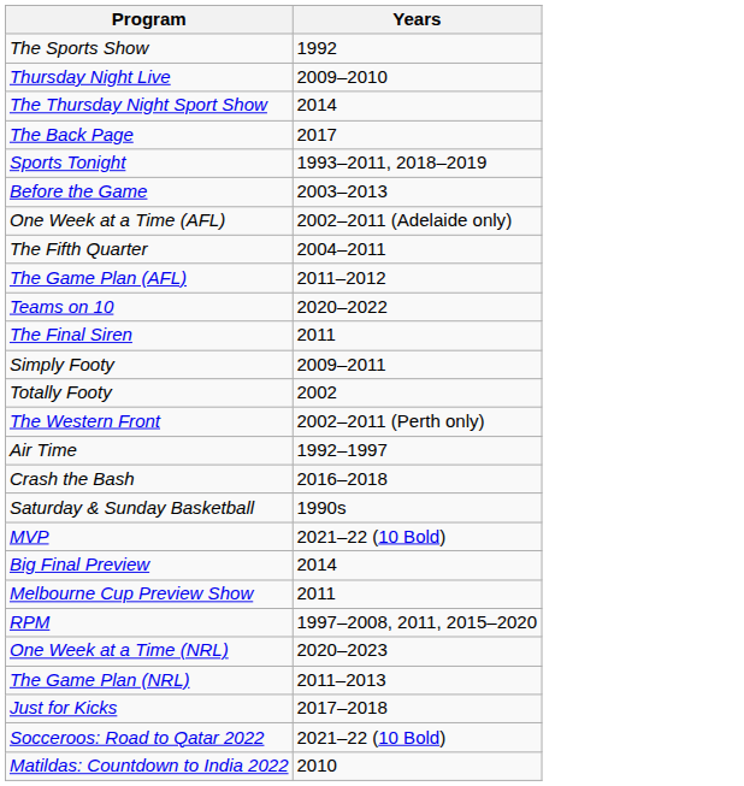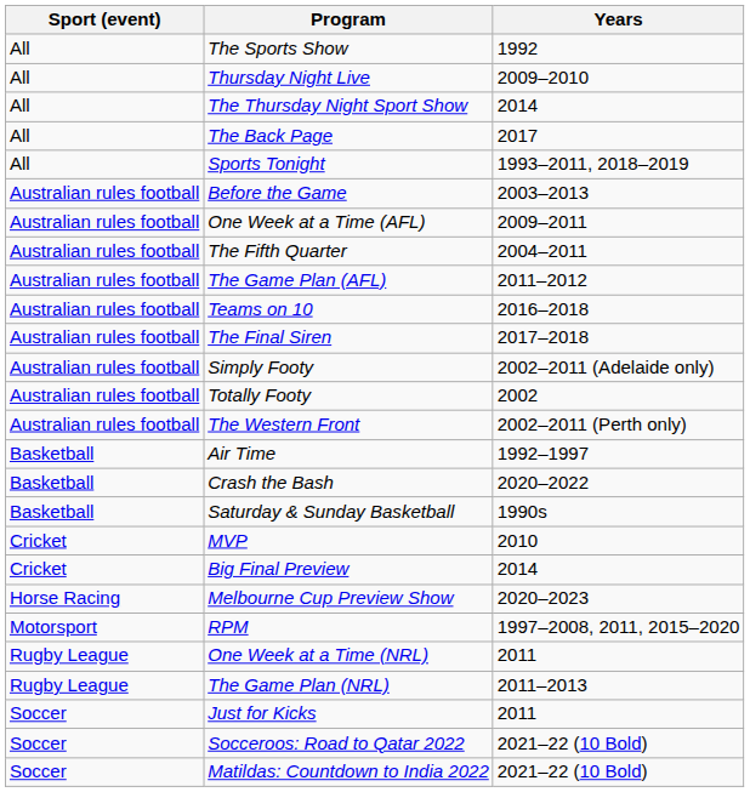 <table class="wikitable">
 <tr>
+<th>Sport (event)</th>
 <th>Program</th>
 <th>Years</th>
 </tr>
 <tr>
+<td>All</td>
 <td><em>The Sports Show</em></td>
 <td>1992</td>
 </tr>
 <tr>
+<td>All</td>
 <td><em><a href='#'>Thursday Night Live</a></em></td>
 <td>2009–2010</td>
 </tr>
 <tr>
+<td>All</td>
 <td><em><a href='#'>The Thursday Night Sport Show</a></em></td>
 <td>2014</td>
 </tr>
 <tr>
+<td>All</td>
 <td><em><a href='#'>The Back Page</a></em></td>
 <td>2017</td>
 </tr>
 <tr>
+<td>All</td>
 <td><em><a href='#'>Sports Tonight</a></em></td>
 <td>1993–2011, 2018–2019</td>
 </tr>
 <tr>
+<td><a href='#'>Australian rules football</a></td>
 <td><em><a href='#'>Before the Game</a></em></td>
 <td>2003–2013</td>
 </tr>
 <tr>
+<td><a href='#'>Australian rules football</a></td>
 <td><em>One Week at a Time (AFL)</em></td>
-<td>2002–2011 (Adelaide only)</td>
+<td>2009–2011</td>
 </tr>
 <tr>
+<td><a href='#'>Australian rules football</a></td>
 <td><em>The Fifth Quarter</em></td>
 <td>2004–2011</td>
 </tr>
 <tr>
+<td><a href='#'>Australian rules football</a></td>
 <td><em><a href='#'>The Game Plan (AFL)</a></em></td>
 <td>2011–2012</td>
 </tr>
 <tr>
+<td><a href='#'>Australian rules football</a></td>
 <td><em><a href='#'>Teams on 10</a> </em></td>
-<td>2020–2022</td>
+<td>2016–2018</td>
 </tr>
 <tr>
+<td><a href='#'>Australian rules football</a></td>
 <td><em><a href='#'>The Final Siren</a></em></td>
-<td>2011</td>
+<td>2017–2018</td>
 </tr>
 <tr>
+<td><a href='#'>Australian rules football</a></td>
 <td><em>Simply Footy</em></td>
-<td>2009–2011</td>
+<td>2002–2011 (Adelaide only)</td>
 </tr>
 <tr>
+<td><a href='#'>Australian rules football</a></td>
 <td><em>Totally Footy</em></td>
 <td>2002</td>
 </tr>
 <tr>
+<td><a href='#'>Australian rules football</a></td>
 <td><em><a href='#'>The Western Front</a></em></td>
 <td>2002–2011 (Perth only)</td>
 </tr>
 <tr>
+<td><a href='#'>Basketball</a></td>
 <td><em>Air Time</em></td>
 <td>1992–1997</td>
 </tr>
 <tr>
+<td><a href='#'>Basketball</a></td>
 <td><em>Crash the Bash</em></td>
-<td>2016–2018</td>
+<td>2020–2022</td>
 </tr>
 <tr>
+<td><a href='#'>Basketball</a></td>
 <td><em>Saturday & Sunday Basketball</em></td>
 <td>1990s</td>
 </tr>
 <tr>
+<td><a href='#'>Cricket</a></td>
 <td><em><a href='#'>MVP</a></em></td>
-<td>2021–22 (<a href='#'>10 Bold</a>)</td>
+<td>2010</td>
 </tr>
 <tr>
+<td><a href='#'>Cricket</a></td>
 <td><em><a href='#'>Big Final Preview</a></em></td>
 <td>2014</td>
 </tr>
 <tr>
+<td><a href='#'>Horse Racing</a></td>
 <td><em><a href='#'>Melbourne Cup Preview Show</a></em></td>
-<td>2011</td>
+<td>2020–2023</td>
 </tr>
 <tr>
+<td><a href='#'>Motorsport</a></td>
 <td><em><a href='#'>RPM</a></em></td>
 <td>1997–2008, 2011, 2015–2020</td>
 </tr>
 <tr>
+<td><a href='#'>Rugby League</a></td>
 <td><em><a href='#'>One Week at a Time (NRL)</a></em></td>
-<td>2020–2023</td>
+<td>2011</td>
 </tr>
 <tr>
+<td><a href='#'>Rugby League</a></td>
 <td><em><a href='#'>The Game Plan (NRL)</a></em></td>
 <td>2011–2013</td>
 </tr>
 <tr>
+<td><a href='#'>Soccer</a></td>
 <td><em><a href='#'>Just for Kicks</a></em></td>
-<td>2017–2018</td>
+<td>2011</td>
 </tr>
 <tr>
+<td><a href='#'>Soccer</a></td>
 <td><em><a href='#'>Socceroos: Road to Qatar 2022</a></em></td>
 <td>2021–22 (<a href='#'>10 Bold</a>)</td>
 </tr>
 <tr>
+<td><a href='#'>Soccer</a></td>
 <td><em><a href='#'>Matildas: Countdown to India 2022</a></em></td>
-<td>2010</td>
+<td>2021–22 (<a href='#'>10 Bold</a>)</td>
 </tr>
 </table>
